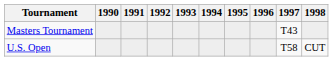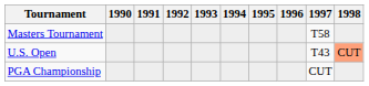 <table class="wikitable" style="font-size:95%;text-align:center;">
 <tr>
 <th>Tournament</th>
 <th>1990</th>
 <th>1991</th>
 <th>1992</th>
 <th>1993</th>
 <th>1994</th>
 <th>1995</th>
 <th>1996</th>
 <th>1997</th>
 <th>1998</th>
 </tr>
 <tr>
 <td align=left><a href='#'>Masters Tournament</a></td>
 <td style="background:#eeeeee;"></td>
 <td style="background:#eeeeee;"></td>
 <td style="background:#eeeeee;"></td>
 <td style="background:#eeeeee;"></td>
 <td style="background:#eeeeee;"></td>
 <td style="background:#eeeeee;"></td>
 <td style="background:#eeeeee;"></td>
-<td>T43</td>
+<td>T58</td>
 <td style="background:#eeeeee;"></td>
 </tr>
 <tr>
 <td align=left><a href='#'>U.S. Open</a></td>
 <td style="background:#eeeeee;"></td>
 <td style="background:#eeeeee;"></td>
 <td style="background:#eeeeee;"></td>
 <td style="background:#eeeeee;"></td>
 <td style="background:#eeeeee;"></td>
 <td style="background:#eeeeee;"></td>
 <td style="background:#eeeeee;"></td>
-<td>T58</td>
+<td>T43</td>
+<td style="background: lightsalmon;">CUT</td>
+</tr>
+<tr>
+<td align=left><a href='#'>PGA Championship</a></td>
+<td style="background:#eeeeee;"></td>
+<td style="background:#eeeeee;"></td>
+<td style="background:#eeeeee;"></td>
+<td style="background:#eeeeee;"></td>
+<td style="background:#eeeeee;"></td>
+<td style="background:#eeeeee;"></td>
+<td style="background:#eeeeee;"></td>
 <td>CUT</td>
+<td style="background:#eeeeee;"></td>
 </tr>
 </table>
